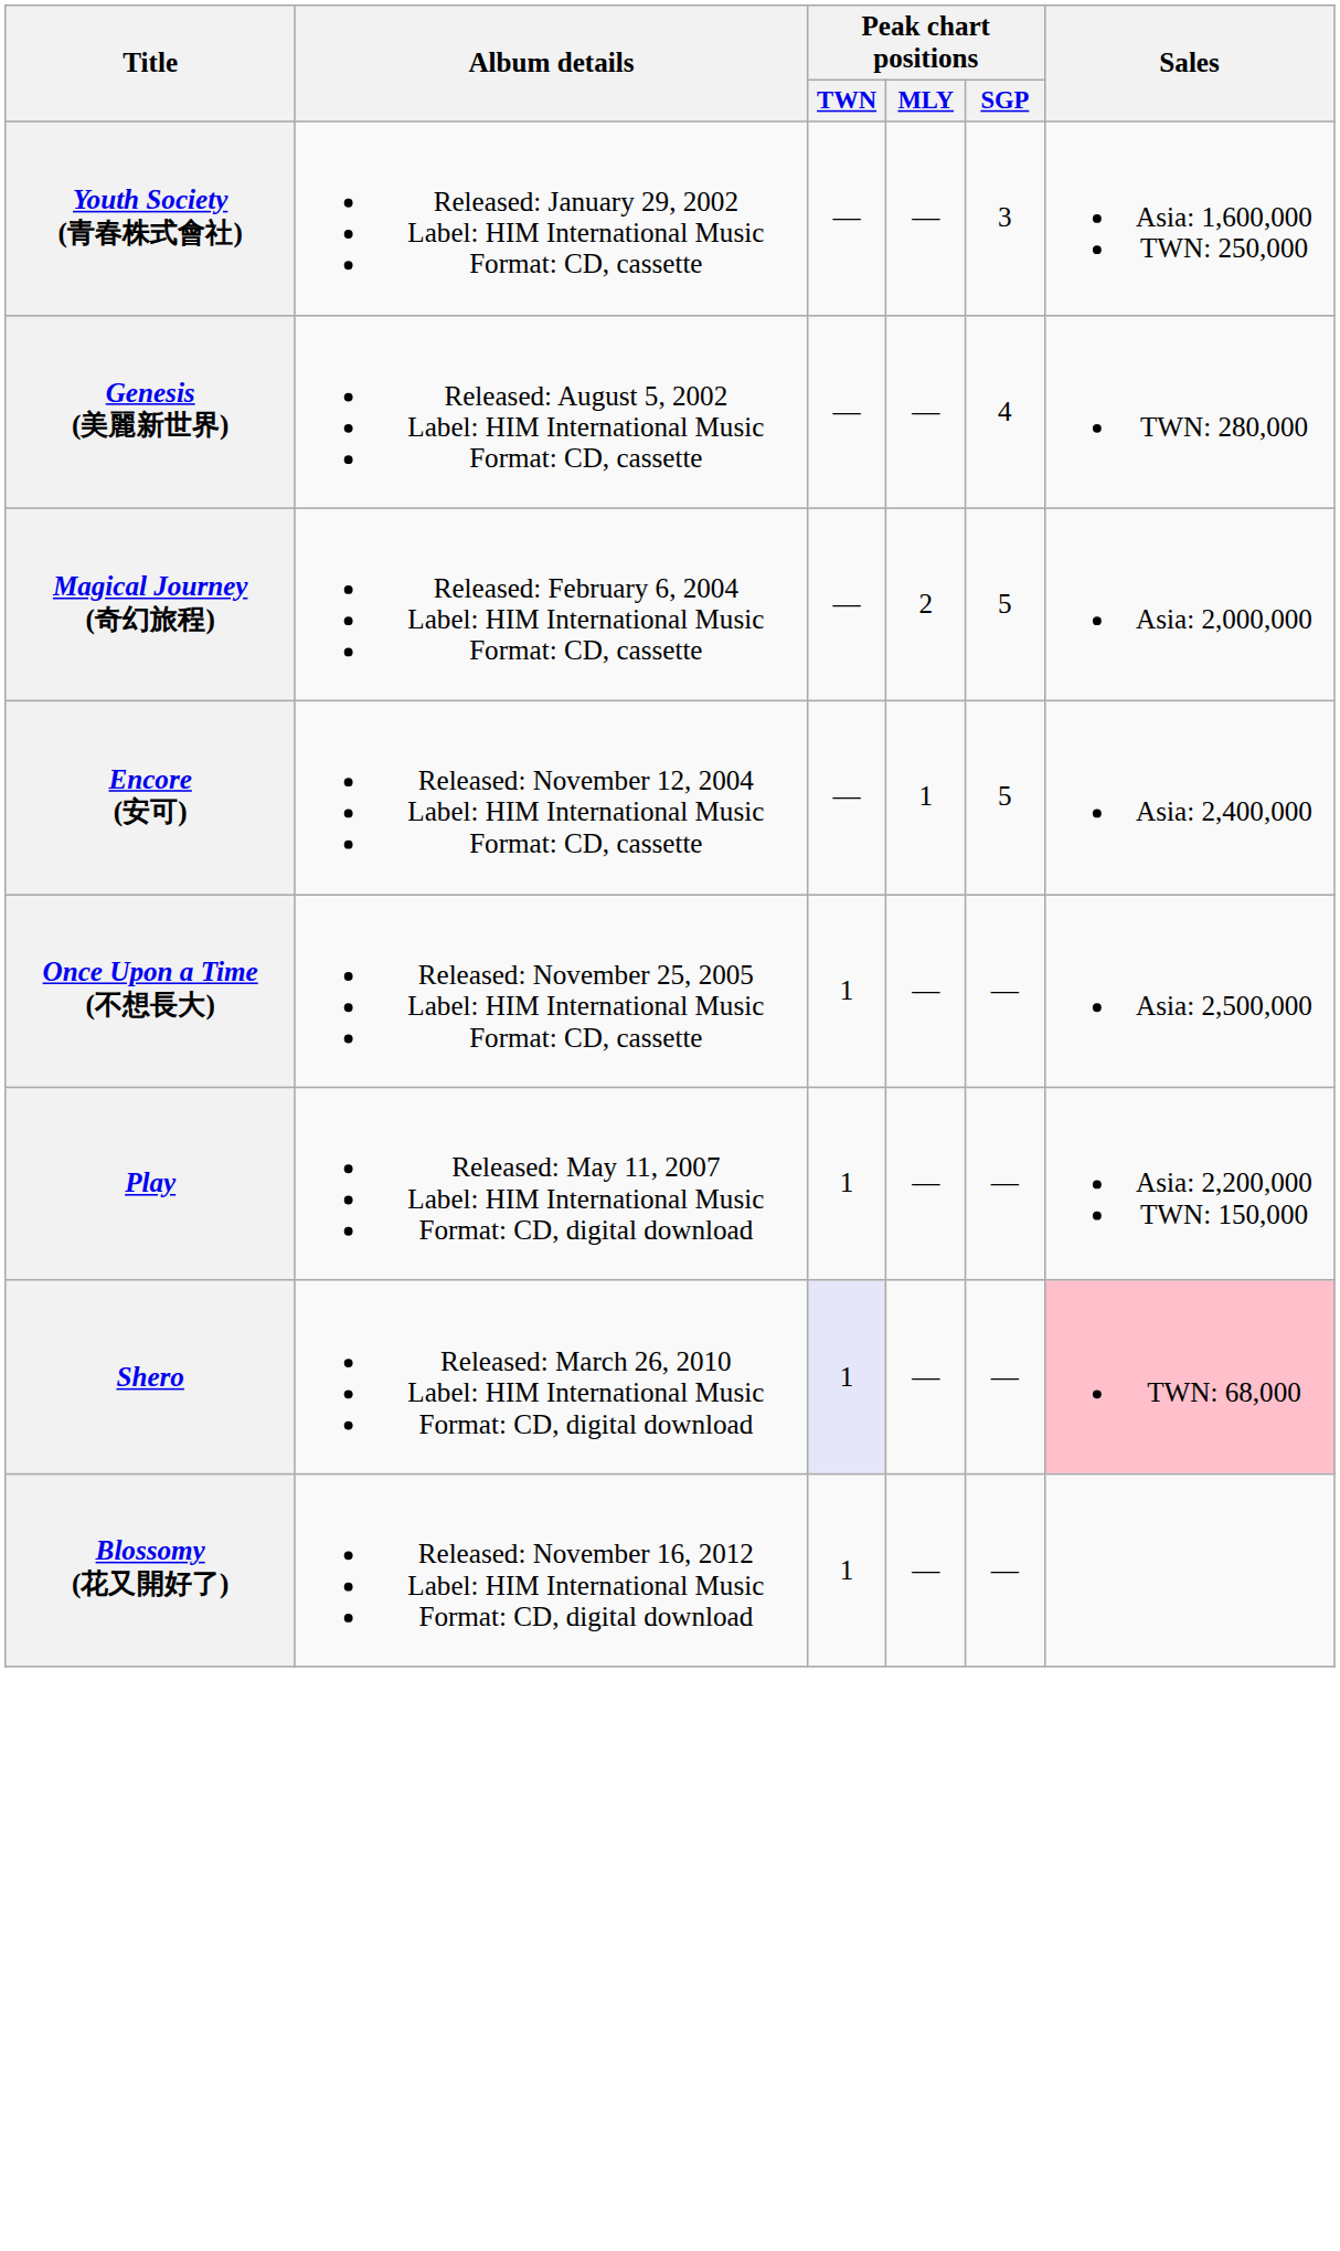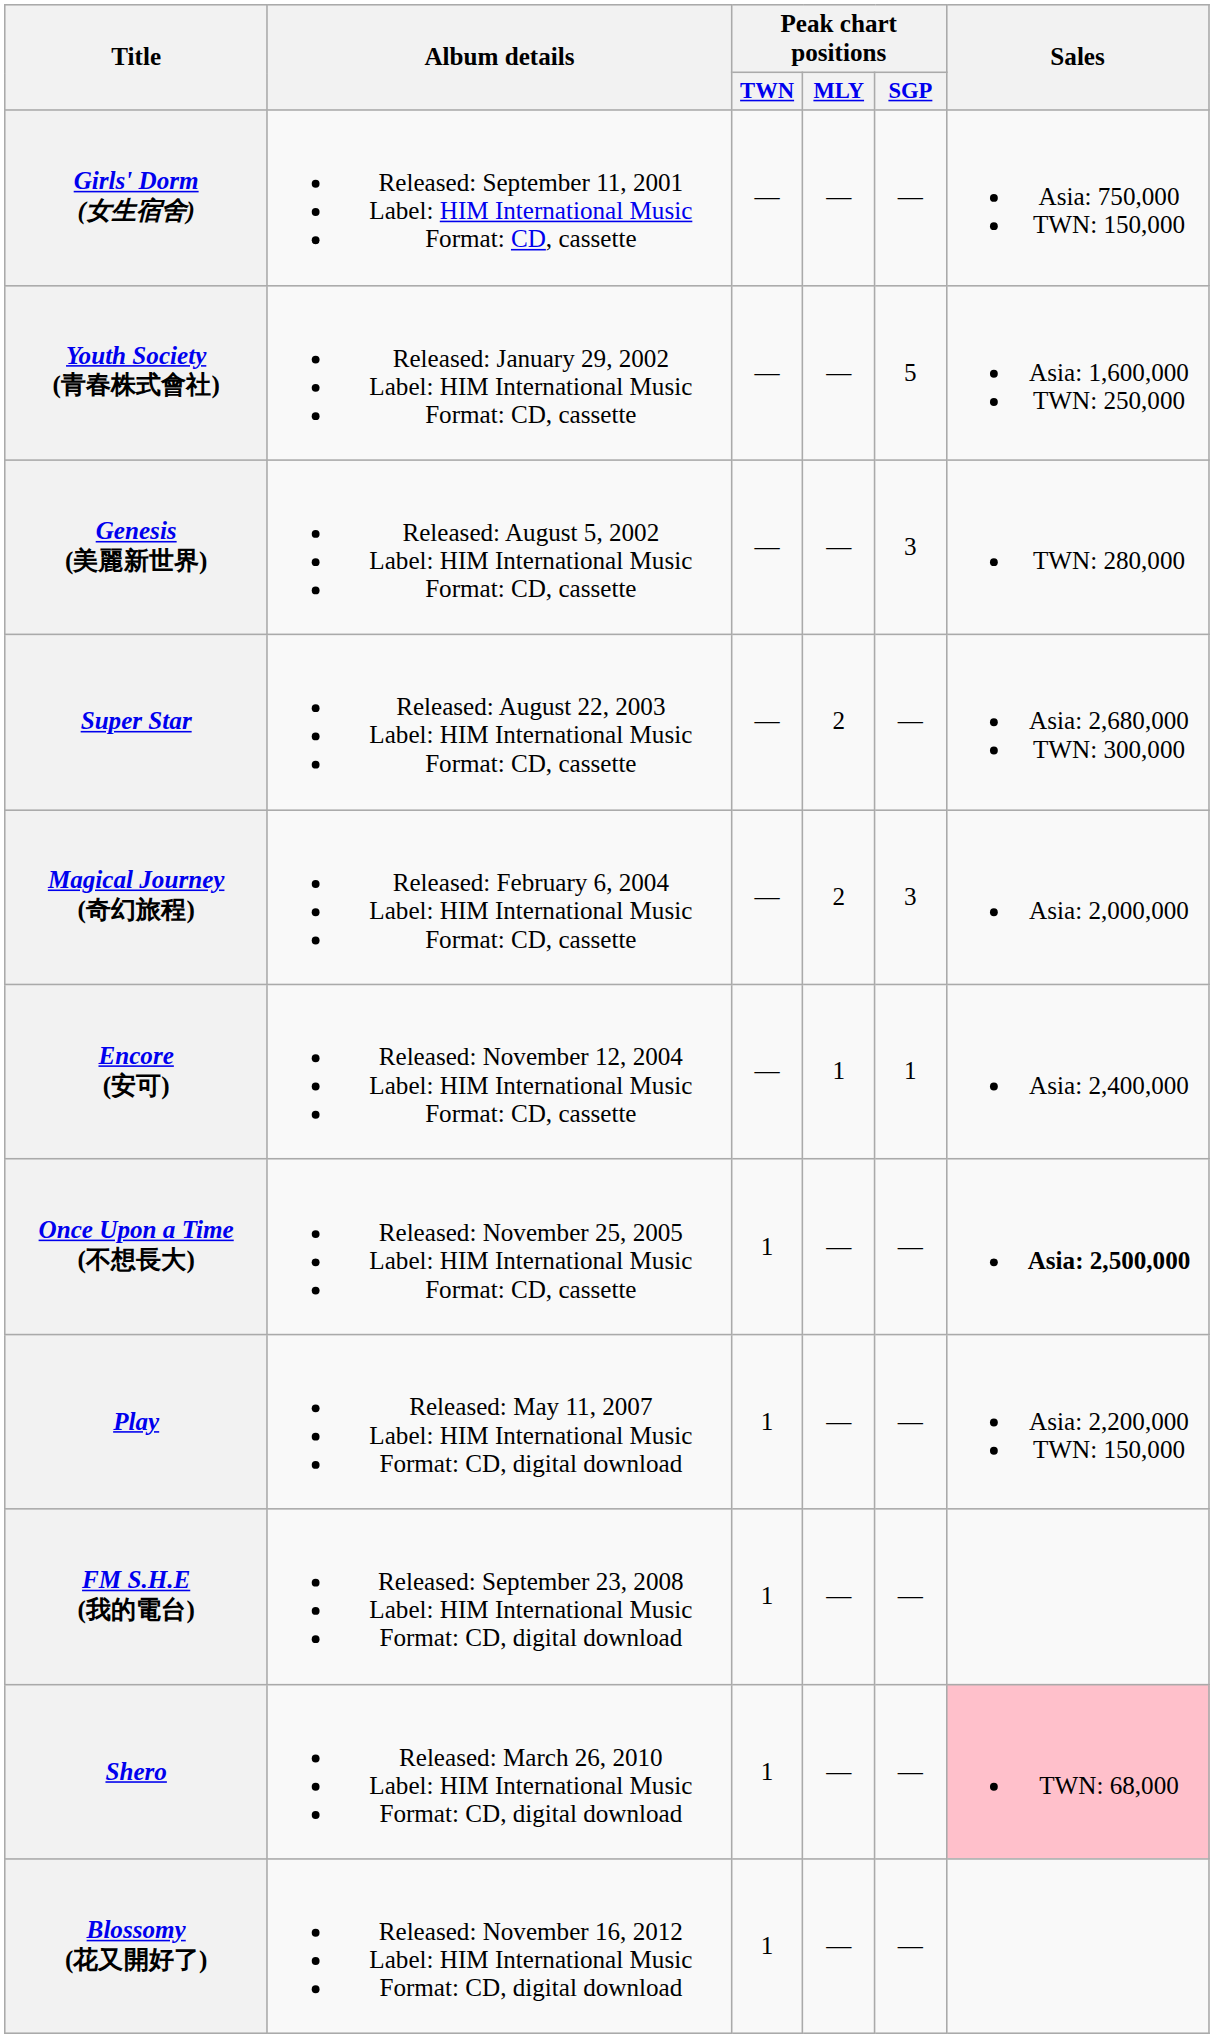 <table class="wikitable plainrowheaders" style="text-align:center;">
 <tr>
 <th rowspan="2" scope="col" style="width:10em;">Title</th>
 <th rowspan="2" scope="col" style="width:18em;">Album details</th>
 <th colspan="3">Peak chart positions</th>
 <th rowspan="2" scope="col" style="width:10em;">Sales</th>
 </tr>
 <tr>
 <th scope="col" style="width:2.7em;font-size:90%;"><a href='#'>TWN</a><br></th>
 <th scope="col" style="width:2.7em;font-size:90%;"><a href='#'>MLY</a><br></th>
 <th scope="col" style="width:2.7em;font-size:90%;"><a href='#'>SGP</a><br></th>
 </tr>
 <tr>
+<th scope="row"><em><a href='#'>Girls' Dorm</a></em><br><em>(女生宿舍)</em></th>
+<td><br><ul><li>Released: September 11, 2001</li><li>Label: <a href='#'>HIM International Music</a></li><li>Format: <a href='#'>CD</a>, cassette</li></ul></td>
+<td>—</td>
+<td>—</td>
+<td>—</td>
+<td><br><ul><li>Asia: 750,000</li><li>TWN: 150,000</li></ul></td>
+</tr>
+<tr>
 <th scope="row"><em><a href='#'>Youth Society</a></em><br>(青春株式會社)</th>
 <td><br><ul><li>Released: January 29, 2002</li><li>Label: HIM International Music</li><li>Format: CD, cassette</li></ul></td>
 <td>—</td>
 <td>—</td>
-<td>3</td>
+<td>5</td>
 <td><br><ul><li>Asia: 1,600,000</li><li>TWN: 250,000</li></ul></td>
 </tr>
 <tr>
 <th scope="row"><em><a href='#'>Genesis</a></em><br>(美麗新世界)</th>
 <td><br><ul><li>Released: August 5, 2002</li><li>Label: HIM International Music</li><li>Format: CD, cassette</li></ul></td>
 <td>—</td>
 <td>—</td>
-<td>4</td>
+<td>3</td>
 <td><br><ul><li>TWN: 280,000</li></ul></td>
+</tr>
+<tr>
+<th scope="row"><em><a href='#'>Super Star</a></em></th>
+<td><br><ul><li>Released: August 22, 2003</li><li>Label: HIM International Music</li><li>Format: CD, cassette</li></ul></td>
+<td>—</td>
+<td>2</td>
+<td>—</td>
+<td><br><ul><li>Asia: 2,680,000</li><li>TWN: 300,000</li></ul></td>
 </tr>
 <tr>
 <th scope="row"><em><a href='#'>Magical Journey</a></em><br>(奇幻旅程)</th>
 <td><br><ul><li>Released: February 6, 2004</li><li>Label: HIM International Music</li><li>Format: CD, cassette</li></ul></td>
 <td>—</td>
 <td>2</td>
-<td>5</td>
+<td>3</td>
 <td><br><ul><li>Asia: 2,000,000</li></ul></td>
 </tr>
 <tr>
 <th scope="row"><em><a href='#'>Encore</a></em><br>(安可)</th>
 <td><br><ul><li>Released: November 12, 2004</li><li>Label: HIM International Music</li><li>Format: CD, cassette</li></ul></td>
 <td>—</td>
 <td>1</td>
-<td>5</td>
+<td>1</td>
 <td><br><ul><li>Asia: 2,400,000</li></ul></td>
 </tr>
 <tr>
 <th scope="row"><em><a href='#'>Once Upon a Time</a></em><br>(不想長大)</th>
 <td><br><ul><li>Released: November 25, 2005</li><li>Label: HIM International Music</li><li>Format: CD, cassette</li></ul></td>
 <td>1</td>
 <td>—</td>
 <td>—</td>
-<td><br><ul><li>Asia: 2,500,000</li></ul></td>
+<td><strong><br><ul><li>Asia: 2,500,000</li></ul></strong></td>
 </tr>
 <tr>
 <th scope="row"><em><a href='#'>Play</a></em></th>
 <td><br><ul><li>Released: May 11, 2007</li><li>Label: HIM International Music</li><li>Format: CD, digital download</li></ul></td>
 <td>1</td>
 <td>—</td>
 <td>—</td>
 <td><br><ul><li>Asia: 2,200,000</li><li>TWN: 150,000</li></ul></td>
 </tr>
 <tr>
+<th scope="row"><em><a href='#'>FM S.H.E</a></em><br>(我的電台)</th>
+<td><br><ul><li>Released: September 23, 2008</li><li>Label: HIM International Music</li><li>Format: CD, digital download</li></ul></td>
+<td>1</td>
+<td>—</td>
+<td>—</td>
+<td></td>
+</tr>
+<tr>
 <th scope="row"><em><a href='#'>Shero</a></em></th>
 <td><br><ul><li>Released: March 26, 2010</li><li>Label: HIM International Music</li><li>Format: CD, digital download</li></ul></td>
-<td style="background: lavender;">1</td>
+<td>1</td>
 <td>—</td>
 <td>—</td>
 <td style="background: pink;"><br><ul><li>TWN: 68,000</li></ul></td>
 </tr>
 <tr>
 <th scope="row"><em><a href='#'>Blossomy</a></em><br>(花又開好了)</th>
 <td><br><ul><li>Released: November 16, 2012</li><li>Label: HIM International Music</li><li>Format: CD, digital download</li></ul></td>
 <td>1</td>
 <td>—</td>
 <td>—</td>
 <td></td>
 </tr>
 </table>
